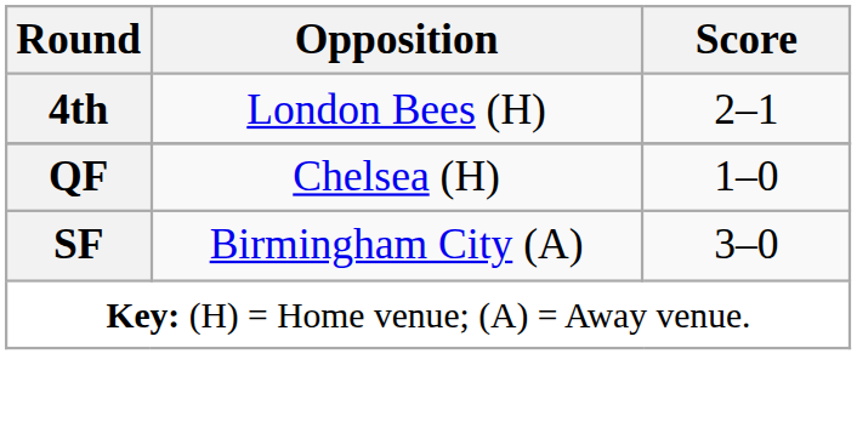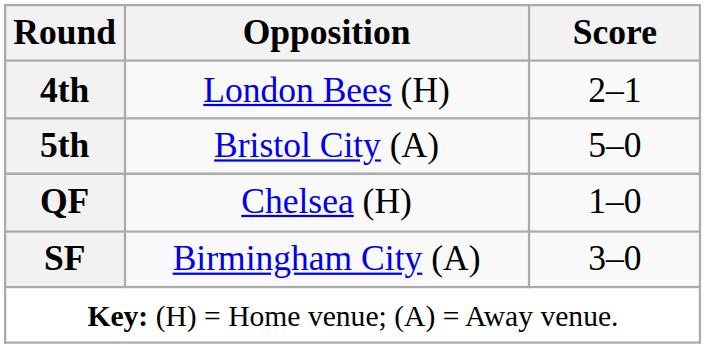 <table class="wikitable plainrowheaders" style="text-align:center;margin:0">
 <tr>
 <th scope="col" style="width:25px">Round</th>
 <th scope="col" style="width:175px">Opposition</th>
 <th scope="col" style="width:70px">Score</th>
 </tr>
 <tr>
 <th scope=row style="text-align:center">4th</th>
 <td><a href='#'>London Bees</a> (H)</td>
 <td>2–1</td>
+</tr>
+<tr>
+<th scope=row style="text-align:center">5th</th>
+<td><a href='#'>Bristol City</a> (A)</td>
+<td>5–0</td>
 </tr>
 <tr>
 </tr>
 <tr>
 <th scope=row style="text-align:center">QF</th>
 <td><a href='#'>Chelsea</a> (H)</td>
 <td>1–0</td>
 </tr>
 <tr>
 <th scope=row style="text-align:center">SF</th>
 <td><a href='#'>Birmingham City</a> (A)</td>
 <td>3–0</td>
 </tr>
 <tr>
 <td colspan="3" style="background:white;"><small><strong>Key:</strong> (H) = Home venue; (A) = Away venue.</small></td>
 </tr>
 </table>
